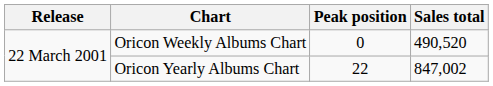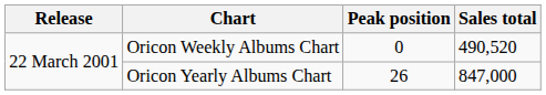 <table class="wikitable">
 <tr>
 <th>Release</th>
 <th>Chart</th>
 <th>Peak position</th>
 <th>Sales total</th>
 </tr>
 <tr>
 <td rowspan="2">22 March 2001</td>
 <td>Oricon Weekly Albums Chart</td>
 <td align="center">0</td>
 <td>490,520</td>
 </tr>
 <tr>
 <td>Oricon Yearly Albums Chart</td>
-<td align="center">22</td>
-<td>847,002</td>
+<td align="center">26</td>
+<td>847,000</td>
 </tr>
 </table>
